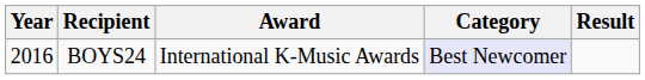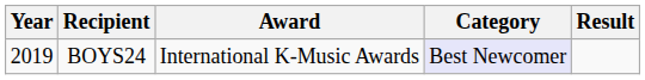 <table class="wikitable" style="text-align:center; table-layout:fixed; margin-right:0;">
 <tr>
 <th>Year</th>
 <th>Recipient</th>
 <th>Award</th>
 <th>Category</th>
 <th>Result</th>
 </tr>
 <tr>
-<td align="center">2016</td>
+<td align="center">2019</td>
 <td align="center">BOYS24</td>
 <td align="center">International K-Music Awards </td>
 <td align="center" style="background: lavender;">Best Newcomer</td>
 <td></td>
 </tr>
 </table>
